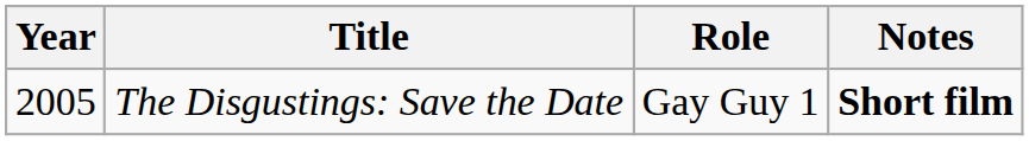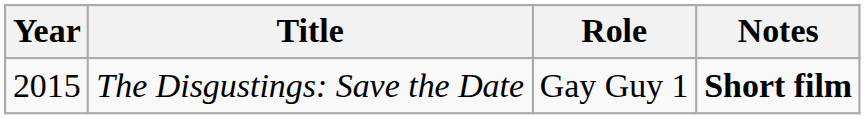 <table class="wikitable">
 <tr>
 <th>Year</th>
 <th>Title</th>
 <th>Role</th>
 <th>Notes</th>
 </tr>
 <tr>
-<td>2005</td>
+<td>2015</td>
 <td><em>The Disgustings: Save the Date</em></td>
 <td>Gay Guy 1</td>
 <td><strong>Short film</strong></td>
 </tr>
 </table>
